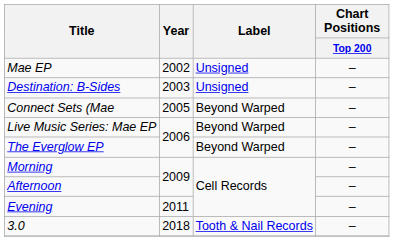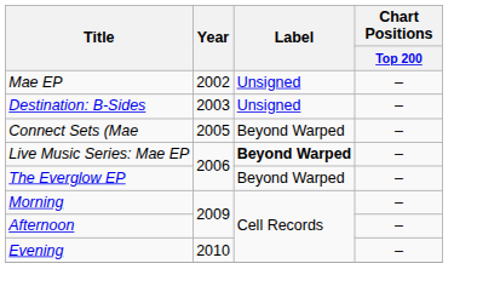 <table class="wikitable">
 <tr>
 <th rowspan="2">Title</th>
 <th rowspan="2">Year</th>
 <th rowspan="2">Label</th>
 <th>Chart Positions</th>
 </tr>
 <tr>
 <th style="width:86px;"><small><a href='#'>Top 200</a></small></th>
 </tr>
 <tr>
 <td><em>Mae EP</em></td>
 <td>2002</td>
 <td><a href='#'>Unsigned</a></td>
 <td style="text-align:center;">–</td>
 </tr>
 <tr>
 <td><em><a href='#'>Destination: B-Sides</a></em></td>
 <td>2003</td>
 <td><a href='#'>Unsigned</a></td>
 <td style="text-align:center;">–</td>
 </tr>
 <tr>
 <td><em>Connect Sets (Mae</em></td>
 <td>2005</td>
 <td>Beyond Warped</td>
 <td style="text-align:center;">–</td>
 </tr>
 <tr>
 <td><em>Live Music Series: Mae EP</em></td>
 <td rowspan="2">2006</td>
-<td>Beyond Warped</td>
+<td><strong>Beyond Warped</strong></td>
 <td style="text-align:center;">–</td>
 </tr>
 <tr>
 <td><em><a href='#'>The Everglow EP</a></em></td>
 <td>Beyond Warped</td>
 <td style="text-align:center;">–</td>
 </tr>
 <tr>
 <td><em><a href='#'>Morning</a></em></td>
 <td rowspan = "2">2009</td>
 <td rowspan="3">Cell Records</td>
 <td style="text-align:center;">–</td>
 </tr>
 <tr>
 <td><em><a href='#'>Afternoon</a></em></td>
 <td style="text-align:center;">–</td>
 </tr>
 <tr>
 <td><em><a href='#'>Evening</a></em></td>
-<td>2011</td>
-<td style="text-align:center;">–</td>
-</tr>
-<tr>
-<td><em>3.0</em></td>
-<td>2018</td>
-<td><a href='#'>Tooth & Nail Records</a></td>
+<td>2010</td>
 <td style="text-align:center;">–</td>
 </tr>
 <tr>
 </tr>
 </table>
